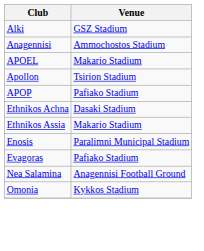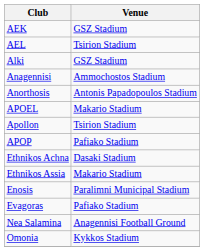 <table class="wikitable" style="font-size:90%">
 <tr>
 <th>Club</th>
 <th>Venue</th>
+</tr>
+<tr>
+<td><a href='#'>ΑΕΚ</a></td>
+<td><a href='#'>GSZ Stadium</a></td>
+</tr>
+<tr>
+<td><a href='#'>AEL</a></td>
+<td><a href='#'>Tsirion Stadium</a></td>
 </tr>
 <tr>
 <td><a href='#'>Alki</a></td>
 <td><a href='#'>GSZ Stadium</a></td>
 </tr>
 <tr>
 <td><a href='#'>Anagennisi</a></td>
 <td><a href='#'>Ammochostos Stadium</a></td>
+</tr>
+<tr>
+<td><a href='#'>Anorthosis</a></td>
+<td><a href='#'>Antonis Papadopoulos Stadium</a></td>
 </tr>
 <tr>
 <td><a href='#'>APOEL</a></td>
 <td><a href='#'>Makario Stadium</a></td>
 </tr>
 <tr>
 <td><a href='#'>Apollon</a></td>
 <td><a href='#'>Tsirion Stadium</a></td>
 </tr>
 <tr>
 <td><a href='#'>APOP</a></td>
 <td><a href='#'>Pafiako Stadium</a></td>
 </tr>
 <tr>
 <td><a href='#'>Ethnikos Achna</a></td>
 <td><a href='#'>Dasaki Stadium</a></td>
 </tr>
 <tr>
 <td><a href='#'>Ethnikos Assia</a></td>
 <td><a href='#'>Makario Stadium</a></td>
 </tr>
 <tr>
 <td><a href='#'>Enosis</a></td>
 <td><a href='#'>Paralimni Municipal Stadium</a></td>
 </tr>
 <tr>
 <td><a href='#'>Evagoras</a></td>
 <td><a href='#'>Pafiako Stadium</a></td>
 </tr>
 <tr>
 <td><a href='#'>Nea Salamina</a></td>
 <td><a href='#'>Anagennisi Football Ground</a></td>
 </tr>
 <tr>
 <td><a href='#'>Omonia</a></td>
 <td><a href='#'>Kykkos Stadium</a></td>
 </tr>
 <tr>
 </tr>
 </table>
